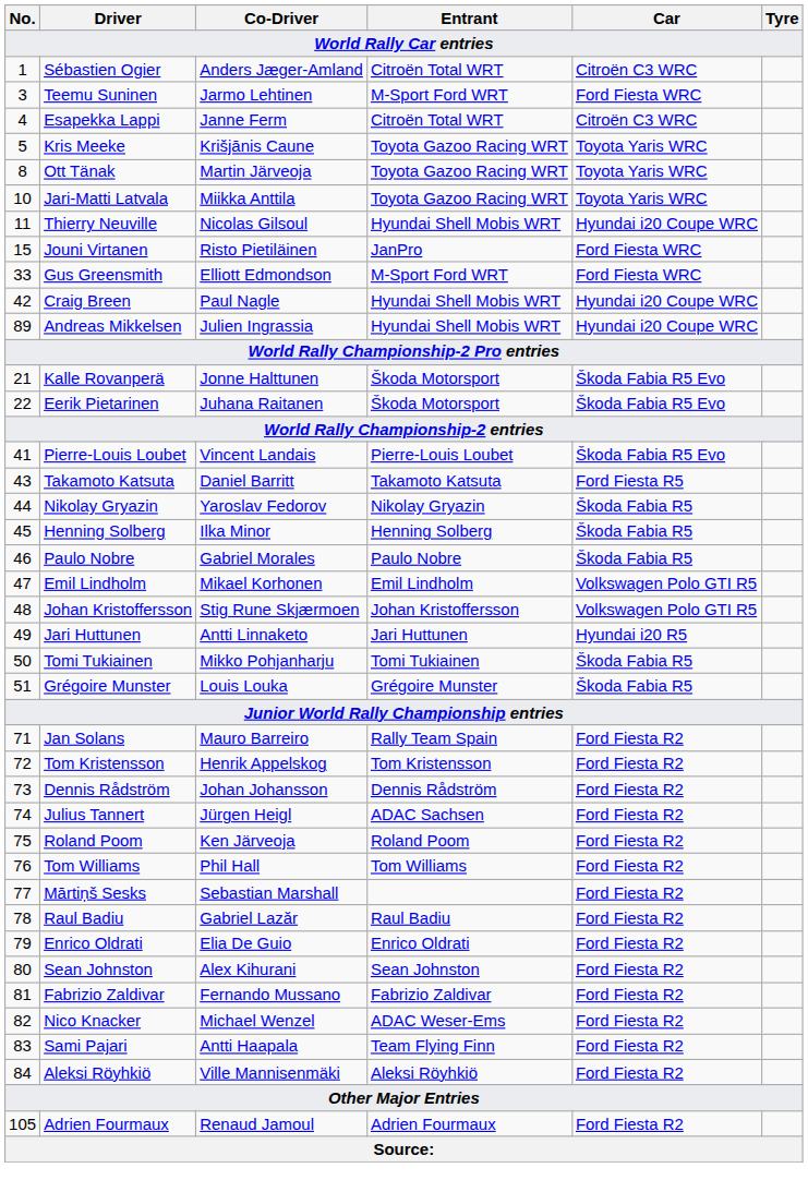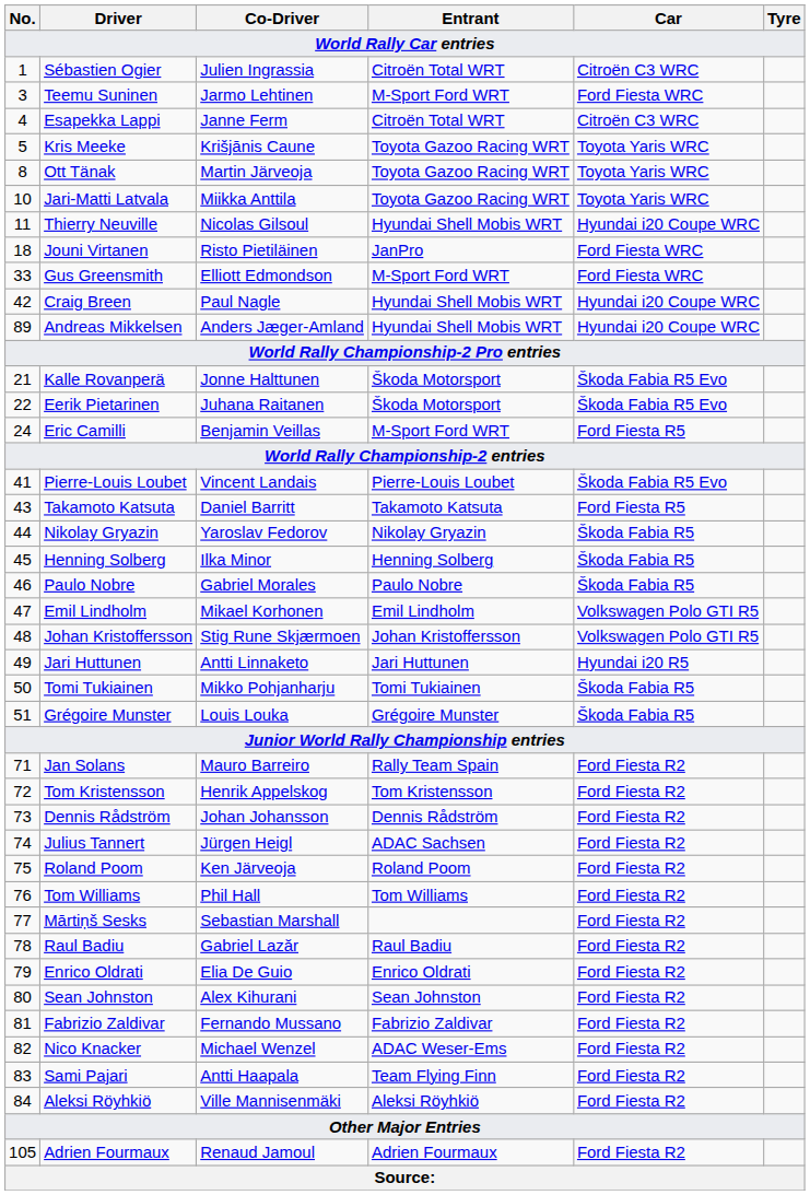 <table class="wikitable" style="font-size: 85%;">
 <tr>
 <th>No.</th>
 <th>Driver</th>
 <th>Co-Driver</th>
 <th>Entrant</th>
 <th>Car</th>
 <th>Tyre</th>
 </tr>
 <tr>
 <td style="background-color:#EAECF0; text-align:center" colspan="6"><strong><em><a href='#'>World Rally Car</a> entries</em></strong></td>
 </tr>
 <tr>
 <td align="center">1</td>
 <td> <a href='#'>Sébastien Ogier</a></td>
-<td nowrap> <a href='#'>Anders Jæger-Amland</a></td>
+<td> <a href='#'>Julien Ingrassia</a></td>
 <td> <a href='#'>Citroën Total WRT</a></td>
 <td><a href='#'>Citroën C3 WRC</a></td>
 <td align="center"></td>
 </tr>
 <tr>
 <td align="center">3</td>
 <td> <a href='#'>Teemu Suninen</a></td>
 <td> <a href='#'>Jarmo Lehtinen</a></td>
 <td> <a href='#'>M-Sport Ford WRT</a></td>
 <td><a href='#'>Ford Fiesta WRC</a></td>
 <td align="center"></td>
 </tr>
 <tr>
 <td align="center">4</td>
 <td> <a href='#'>Esapekka Lappi</a></td>
 <td> <a href='#'>Janne Ferm</a></td>
 <td> <a href='#'>Citroën Total WRT</a></td>
 <td><a href='#'>Citroën C3 WRC</a></td>
 <td align="center"></td>
 </tr>
 <tr>
 <td align="center">5</td>
 <td> <a href='#'>Kris Meeke</a></td>
 <td> <a href='#'>Krišjānis Caune</a></td>
 <td nowrap> <a href='#'>Toyota Gazoo Racing WRT</a></td>
 <td><a href='#'>Toyota Yaris WRC</a></td>
 <td align="center"></td>
 </tr>
 <tr>
 <td align="center">8</td>
 <td> <a href='#'>Ott Tänak</a></td>
 <td> <a href='#'>Martin Järveoja</a></td>
 <td> <a href='#'>Toyota Gazoo Racing WRT</a></td>
 <td><a href='#'>Toyota Yaris WRC</a></td>
 <td align="center"></td>
 </tr>
 <tr>
 <td align="center">10</td>
 <td> <a href='#'>Jari-Matti Latvala</a></td>
 <td> <a href='#'>Miikka Anttila</a></td>
 <td> <a href='#'>Toyota Gazoo Racing WRT</a></td>
 <td><a href='#'>Toyota Yaris WRC</a></td>
 <td align="center"></td>
 </tr>
 <tr>
 <td align="center">11</td>
 <td> <a href='#'>Thierry Neuville</a></td>
 <td> <a href='#'>Nicolas Gilsoul</a></td>
 <td> <a href='#'>Hyundai Shell Mobis WRT</a></td>
 <td><a href='#'>Hyundai i20 Coupe WRC</a></td>
 <td align="center"></td>
 </tr>
 <tr>
-<td align="center">15</td>
+<td align="center">18</td>
 <td> <a href='#'>Jouni Virtanen</a></td>
 <td> <a href='#'>Risto Pietiläinen</a></td>
 <td> <a href='#'>JanPro</a></td>
 <td><a href='#'>Ford Fiesta WRC</a></td>
 <td align="center"></td>
 </tr>
 <tr>
 <td align="center">33</td>
 <td> <a href='#'>Gus Greensmith</a></td>
 <td> <a href='#'>Elliott Edmondson</a></td>
 <td> <a href='#'>M-Sport Ford WRT</a></td>
 <td><a href='#'>Ford Fiesta WRC</a></td>
 <td align="center"></td>
 </tr>
 <tr>
 <td align="center">42</td>
 <td> <a href='#'>Craig Breen</a></td>
 <td> <a href='#'>Paul Nagle</a></td>
 <td> <a href='#'>Hyundai Shell Mobis WRT</a></td>
 <td nowrap><a href='#'>Hyundai i20 Coupe WRC</a></td>
 <td align="center"></td>
 </tr>
 <tr>
 <td align="center">89</td>
 <td nowrap> <a href='#'>Andreas Mikkelsen</a></td>
-<td> <a href='#'>Julien Ingrassia</a></td>
+<td nowrap> <a href='#'>Anders Jæger-Amland</a></td>
 <td> <a href='#'>Hyundai Shell Mobis WRT</a></td>
 <td><a href='#'>Hyundai i20 Coupe WRC</a></td>
 <td align="center"></td>
 </tr>
 <tr>
 <td style="background-color:#EAECF0; text-align:center" colspan="6"><strong><em><a href='#'>World Rally Championship-2 Pro</a> entries</em></strong></td>
 </tr>
 <tr>
 <td align="center">21</td>
 <td> <a href='#'>Kalle Rovanperä</a></td>
 <td> <a href='#'>Jonne Halttunen</a></td>
 <td> <a href='#'>Škoda Motorsport</a></td>
 <td><a href='#'>Škoda Fabia R5 Evo</a></td>
 <td align="center"></td>
 </tr>
 <tr>
 <td align="center">22</td>
 <td> <a href='#'>Eerik Pietarinen</a></td>
 <td> <a href='#'>Juhana Raitanen</a></td>
 <td> <a href='#'>Škoda Motorsport</a></td>
 <td><a href='#'>Škoda Fabia R5 Evo</a></td>
+<td align="center"></td>
+</tr>
+<tr>
+<td align="center">24</td>
+<td> <a href='#'>Eric Camilli</a></td>
+<td> <a href='#'>Benjamin Veillas</a></td>
+<td> <a href='#'>M-Sport Ford WRT</a></td>
+<td><a href='#'>Ford Fiesta R5</a></td>
 <td align="center"></td>
 </tr>
 <tr>
 <td style="background-color:#EAECF0; text-align:center" colspan="6"><strong><em><a href='#'>World Rally Championship-2</a> entries</em></strong></td>
 </tr>
 <tr>
 <td align="center">41</td>
 <td nowrap> <a href='#'>Pierre-Louis Loubet</a></td>
 <td> <a href='#'>Vincent Landais</a></td>
 <td> <a href='#'>Pierre-Louis Loubet</a></td>
 <td><a href='#'>Škoda Fabia R5 Evo</a></td>
 <td align="center"></td>
 </tr>
 <tr>
 <td align="center">43</td>
 <td> <a href='#'>Takamoto Katsuta</a></td>
 <td> <a href='#'>Daniel Barritt</a></td>
 <td> <a href='#'>Takamoto Katsuta</a></td>
 <td><a href='#'>Ford Fiesta R5</a></td>
 <td align="center"></td>
 </tr>
 <tr>
 <td align="center">44</td>
 <td> <a href='#'>Nikolay Gryazin</a></td>
 <td> <a href='#'>Yaroslav Fedorov</a></td>
 <td> <a href='#'>Nikolay Gryazin</a></td>
 <td><a href='#'>Škoda Fabia R5</a></td>
 <td align="center"></td>
 </tr>
 <tr>
 <td align="center">45</td>
 <td> <a href='#'>Henning Solberg</a></td>
 <td> <a href='#'>Ilka Minor</a></td>
 <td> <a href='#'>Henning Solberg</a></td>
 <td><a href='#'>Škoda Fabia R5</a></td>
 <td align="center"></td>
 </tr>
 <tr>
 <td align="center">46</td>
 <td> <a href='#'>Paulo Nobre</a></td>
 <td> <a href='#'>Gabriel Morales</a></td>
 <td> <a href='#'>Paulo Nobre</a></td>
 <td><a href='#'>Škoda Fabia R5</a></td>
 <td align="center"></td>
 </tr>
 <tr>
 <td align="center">47</td>
 <td> <a href='#'>Emil Lindholm</a></td>
 <td> <a href='#'>Mikael Korhonen</a></td>
 <td> <a href='#'>Emil Lindholm</a></td>
 <td nowrap><a href='#'>Volkswagen Polo GTI R5</a></td>
 <td align="center"></td>
 </tr>
 <tr>
 <td align="center">48</td>
 <td nowrap> <a href='#'>Johan Kristoffersson</a></td>
 <td> <a href='#'>Stig Rune Skjærmoen</a></td>
 <td> <a href='#'>Johan Kristoffersson</a></td>
 <td><a href='#'>Volkswagen Polo GTI R5</a></td>
 <td align="center"></td>
 </tr>
 <tr>
 <td align="center">49</td>
 <td> <a href='#'>Jari Huttunen</a></td>
 <td> <a href='#'>Antti Linnaketo</a></td>
 <td> <a href='#'>Jari Huttunen</a></td>
 <td><a href='#'>Hyundai i20 R5</a></td>
 <td align="center"></td>
 </tr>
 <tr>
 <td align="center">50</td>
 <td> <a href='#'>Tomi Tukiainen</a></td>
 <td> <a href='#'>Mikko Pohjanharju</a></td>
 <td> <a href='#'>Tomi Tukiainen</a></td>
 <td><a href='#'>Škoda Fabia R5</a></td>
 <td align="center"></td>
 </tr>
 <tr>
 <td align="center">51</td>
 <td> <a href='#'>Grégoire Munster</a></td>
 <td> <a href='#'>Louis Louka</a></td>
 <td> <a href='#'>Grégoire Munster</a></td>
 <td><a href='#'>Škoda Fabia R5</a></td>
 <td align="center"></td>
 </tr>
 <tr>
 <td style="background-color:#EAECF0; text-align:center" colspan="6"><strong><em><a href='#'>Junior World Rally Championship</a> entries</em></strong></td>
 </tr>
 <tr>
 <td align="center">71</td>
 <td> <a href='#'>Jan Solans</a></td>
 <td> <a href='#'>Mauro Barreiro</a></td>
 <td> <a href='#'>Rally Team Spain</a></td>
 <td><a href='#'>Ford Fiesta R2</a></td>
 <td align="center"></td>
 </tr>
 <tr>
 <td align="center">72</td>
 <td> <a href='#'>Tom Kristensson</a></td>
 <td> <a href='#'>Henrik Appelskog</a></td>
 <td> <a href='#'>Tom Kristensson</a></td>
 <td><a href='#'>Ford Fiesta R2</a></td>
 <td align="center"></td>
 </tr>
 <tr>
 <td align="center">73</td>
 <td> <a href='#'>Dennis Rådström</a></td>
 <td> <a href='#'>Johan Johansson</a></td>
 <td> <a href='#'>Dennis Rådström</a></td>
 <td><a href='#'>Ford Fiesta R2</a></td>
 <td align="center"></td>
 </tr>
 <tr>
 <td align="center">74</td>
 <td> <a href='#'>Julius Tannert</a></td>
 <td> <a href='#'>Jürgen Heigl</a></td>
 <td> <a href='#'>ADAC Sachsen</a></td>
 <td><a href='#'>Ford Fiesta R2</a></td>
 <td align="center"></td>
 </tr>
 <tr>
 <td align="center">75</td>
 <td> <a href='#'>Roland Poom</a></td>
 <td> <a href='#'>Ken Järveoja</a></td>
 <td> <a href='#'>Roland Poom</a></td>
 <td><a href='#'>Ford Fiesta R2</a></td>
 <td align="center"></td>
 </tr>
 <tr>
 <td align="center">76</td>
 <td> <a href='#'>Tom Williams</a></td>
 <td> <a href='#'>Phil Hall</a></td>
 <td> <a href='#'>Tom Williams</a></td>
 <td><a href='#'>Ford Fiesta R2</a></td>
 <td align="center"></td>
 </tr>
 <tr>
 <td align="center">77</td>
 <td> <a href='#'>Mārtiņš Sesks</a></td>
 <td> <a href='#'>Sebastian Marshall</a></td>
 <td></td>
 <td><a href='#'>Ford Fiesta R2</a></td>
 <td align="center"></td>
 </tr>
 <tr>
 <td align="center">78</td>
 <td> <a href='#'>Raul Badiu</a></td>
 <td> <a href='#'>Gabriel Lazăr</a></td>
 <td> <a href='#'>Raul Badiu</a></td>
 <td><a href='#'>Ford Fiesta R2</a></td>
 <td align="center"></td>
 </tr>
 <tr>
 <td align="center">79</td>
 <td> <a href='#'>Enrico Oldrati</a></td>
 <td> <a href='#'>Elia De Guio</a></td>
 <td> <a href='#'>Enrico Oldrati</a></td>
 <td><a href='#'>Ford Fiesta R2</a></td>
 <td align="center"></td>
 </tr>
 <tr>
 <td align="center">80</td>
 <td> <a href='#'>Sean Johnston</a></td>
 <td> <a href='#'>Alex Kihurani</a></td>
 <td> <a href='#'>Sean Johnston</a></td>
 <td><a href='#'>Ford Fiesta R2</a></td>
 <td align="center"></td>
 </tr>
 <tr>
 <td align="center">81</td>
 <td> <a href='#'>Fabrizio Zaldivar</a></td>
 <td> <a href='#'>Fernando Mussano</a></td>
 <td> <a href='#'>Fabrizio Zaldivar</a></td>
 <td><a href='#'>Ford Fiesta R2</a></td>
 <td align="center"></td>
 </tr>
 <tr>
 <td align="center">82</td>
 <td> <a href='#'>Nico Knacker</a></td>
 <td> <a href='#'>Michael Wenzel</a></td>
 <td> <a href='#'>ADAC Weser-Ems</a></td>
 <td><a href='#'>Ford Fiesta R2</a></td>
 <td align="center"></td>
 </tr>
 <tr>
 <td align="center">83</td>
 <td> <a href='#'>Sami Pajari</a></td>
 <td> <a href='#'>Antti Haapala</a></td>
 <td> <a href='#'>Team Flying Finn</a></td>
 <td><a href='#'>Ford Fiesta R2</a></td>
 <td align="center"></td>
 </tr>
 <tr>
 <td align="center">84</td>
 <td> <a href='#'>Aleksi Röyhkiö</a></td>
 <td> <a href='#'>Ville Mannisenmäki</a></td>
 <td> <a href='#'>Aleksi Röyhkiö</a></td>
 <td><a href='#'>Ford Fiesta R2</a></td>
 <td align="center"></td>
 </tr>
 <tr>
 <td style="background-color:#EAECF0; text-align:center" colspan="6"><strong><em>Other Major Entries</em></strong></td>
 </tr>
 <tr>
 <td align="center">105</td>
 <td> <a href='#'>Adrien Fourmaux</a></td>
 <td> <a href='#'>Renaud Jamoul</a></td>
 <td> <a href='#'>Adrien Fourmaux</a></td>
 <td><a href='#'>Ford Fiesta R2</a></td>
 <td align="center"></td>
 </tr>
 <tr>
 <th colspan="6">Source:</th>
 </tr>
 <tr>
 </tr>
 </table>
